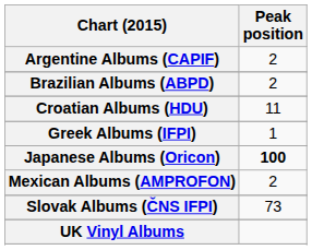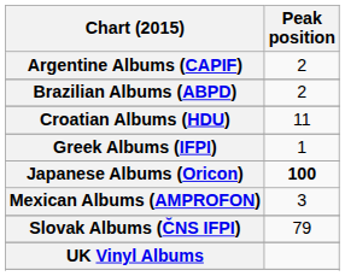 <table class="wikitable sortable plainrowheaders" style="text-align:center">
 <tr>
 <th scope="col">Chart (2015)</th>
 <th scope="col">Peak<br>position</th>
 </tr>
 <tr>
 <th scope="row">Argentine Albums (<a href='#'>CAPIF</a>)</th>
 <td>2</td>
 </tr>
 <tr>
 </tr>
 <tr>
 </tr>
 <tr>
 </tr>
 <tr>
 </tr>
 <tr>
 <th scope="row">Brazilian Albums (<a href='#'>ABPD</a>)</th>
 <td>2</td>
 </tr>
 <tr>
 </tr>
 <tr>
 <th scope="row">Croatian Albums (<a href='#'>HDU</a>)</th>
 <td>11</td>
 </tr>
 <tr>
 </tr>
 <tr>
 </tr>
 <tr>
 </tr>
 <tr>
 </tr>
 <tr>
 </tr>
 <tr>
 </tr>
 <tr>
 <th scope="row">Greek Albums (<a href='#'>IFPI</a>)</th>
 <td>1</td>
 </tr>
 <tr>
 </tr>
 <tr>
 </tr>
 <tr>
 </tr>
 <tr>
 <th scope="row">Japanese Albums (<a href='#'>Oricon</a>)</th>
 <td><strong>100</strong></td>
 </tr>
 <tr>
 <th scope="row">Mexican Albums (<a href='#'>AMPROFON</a>)</th>
-<td align="center">2</td>
+<td align="center">3</td>
 </tr>
 <tr>
 </tr>
 <tr>
 </tr>
 <tr>
 </tr>
 <tr>
 </tr>
 <tr>
 </tr>
 <tr>
 <th scope="row">Slovak Albums (<a href='#'>ČNS IFPI</a>)</th>
-<td>73</td>
+<td>79</td>
 </tr>
 <tr>
 </tr>
 <tr>
 </tr>
 <tr>
 </tr>
 <tr>
 </tr>
 <tr>
 </tr>
 <tr>
 </tr>
 <tr>
 </tr>
 <tr>
 </tr>
 <tr>
 <th scope="row">UK <a href='#'>Vinyl Albums</a></th>
 <td></td>
 </tr>
 <tr>
 </tr>
 <tr>
 </tr>
 <tr>
 </tr>
 <tr>
 </tr>
 <tr>
 </tr>
 </table>
